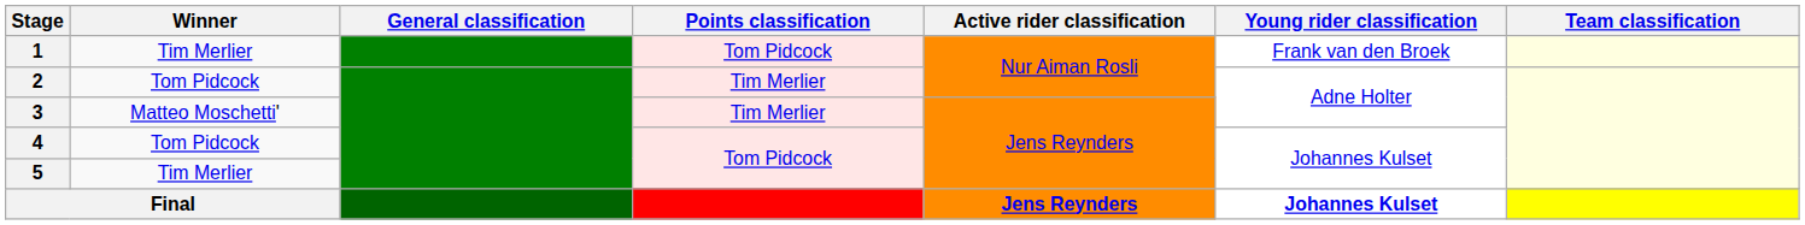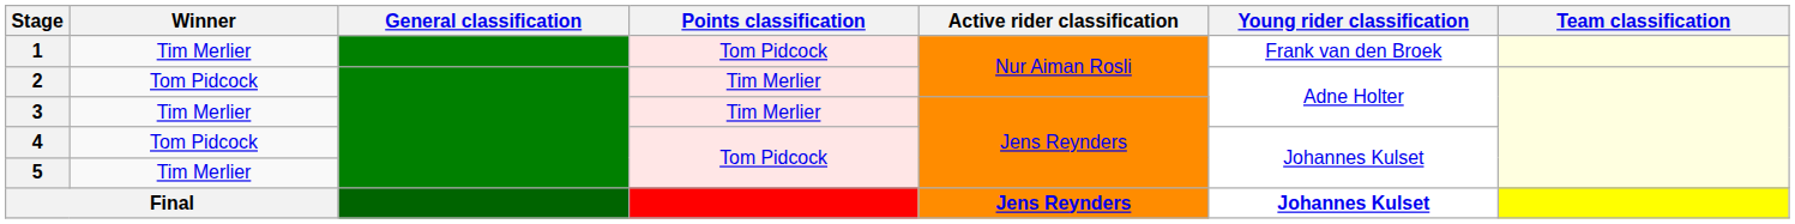 <table class="wikitable" style="text-align: center; font-size:smaller;">
 <tr style="background:#efefef;">
 <th style="width:1%;">Stage</th>
 <th style="width:13%;">Winner</th>
 <th style="width:14%;"><a href='#'>General classification</a><br></th>
 <th style="width:14%;"><a href='#'>Points classification</a><br></th>
 <th style="width:14%;">Active rider classification<br></th>
 <th style="width:14%;"><a href='#'>Young rider classification</a><br></th>
 <th style="width:14%;"><a href='#'>Team classification</a></th>
 </tr>
 <tr>
 <th>1</th>
 <td><a href='#'>Tim Merlier</a></td>
 <td style="background:#008000;"></td>
 <td style="background:#FFE6E6;"><a href='#'>Tom Pidcock</a></td>
 <td style="background:#FF8C00;" rowspan=2><a href='#'>Nur Aiman Rosli</a></td>
 <td style="background:white;"><a href='#'>Frank van den Broek</a></td>
 <td style="background:lightyellow;"></td>
 </tr>
 <tr>
 <th>2</th>
 <td><a href='#'>Tom Pidcock</a></td>
 <td style="background:#008000;" rowspan=4></td>
 <td style="background:#FFE6E6;"><a href='#'>Tim Merlier</a></td>
 <td style="background:white;" rowspan=2><a href='#'>Adne Holter</a></td>
 <td style="background:lightyellow;" rowspan=4></td>
 </tr>
 <tr>
 <th>3</th>
-<td><a href='#'>Matteo Moschetti</a>'</td>
+<td><a href='#'>Tim Merlier</a></td>
 <td style="background:#FFE6E6;"><a href='#'>Tim Merlier</a></td>
 <td style="background:#FF8C00;" rowspan=3><a href='#'>Jens Reynders</a></td>
 </tr>
 <tr>
 <th>4</th>
 <td><a href='#'>Tom Pidcock</a></td>
 <td style="background:#FFE6E6;" rowspan=2><a href='#'>Tom Pidcock</a></td>
 <td style="background:white;" rowspan=2><a href='#'>Johannes Kulset</a></td>
 </tr>
 <tr>
 <th>5</th>
 <td><a href='#'>Tim Merlier</a></td>
 </tr>
 <tr>
 <th colspan="2">Final</th>
 <th style="background:#006400;"></th>
 <th style="background:red;"></th>
 <th style="background:#FF8C00;"><a href='#'>Jens Reynders</a></th>
 <th style="background:white;"><a href='#'>Johannes Kulset</a></th>
 <th style="background:yellow;"></th>
 </tr>
 </table>
